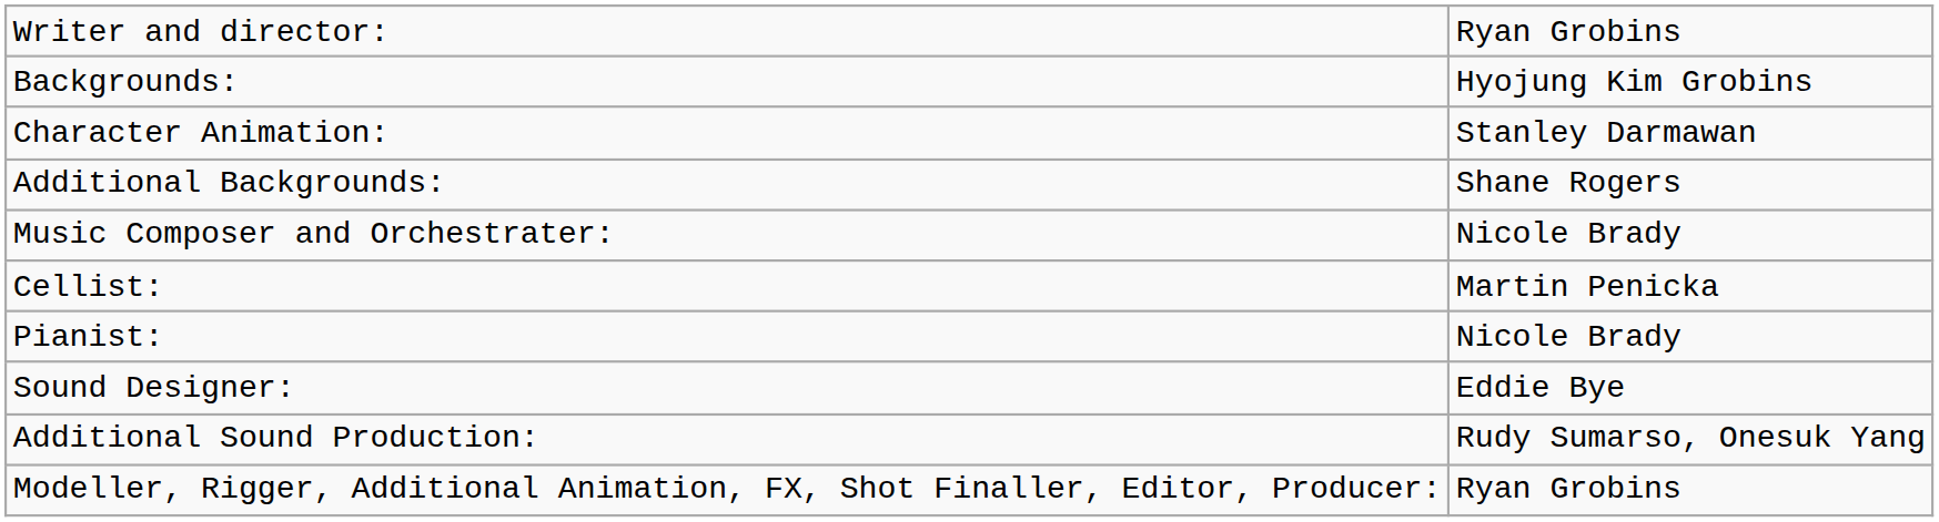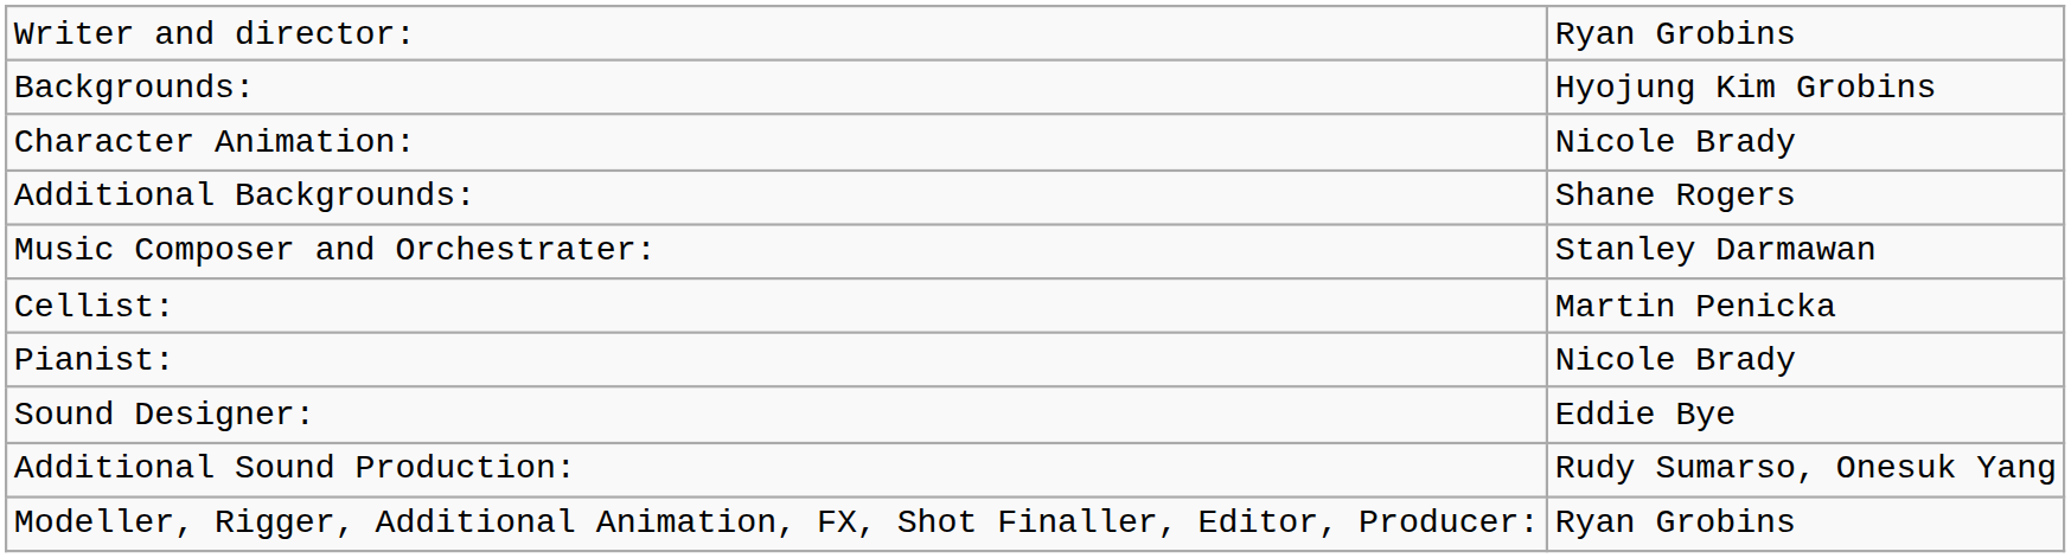 <table class="wikitable">
 <tr>
 <td>Writer and director:</td>
 <td>Ryan Grobins</td>
 </tr>
 <tr>
 <td>Backgrounds:</td>
 <td>Hyojung Kim Grobins</td>
 </tr>
 <tr>
 <td>Character Animation:</td>
-<td>Stanley Darmawan</td>
+<td>Nicole Brady</td>
 </tr>
 <tr>
 <td>Additional Backgrounds:</td>
 <td>Shane Rogers</td>
 </tr>
 <tr>
 <td>Music Composer and Orchestrater:</td>
-<td>Nicole Brady</td>
+<td>Stanley Darmawan</td>
 </tr>
 <tr>
 <td>Cellist:</td>
 <td>Martin Penicka</td>
 </tr>
 <tr>
 <td>Pianist:</td>
 <td>Nicole Brady</td>
 </tr>
 <tr>
 <td>Sound Designer:</td>
 <td>Eddie Bye</td>
 </tr>
 <tr>
 <td>Additional Sound Production:</td>
 <td>Rudy Sumarso, Onesuk Yang</td>
 </tr>
 <tr>
 <td>Modeller, Rigger, Additional Animation, FX, Shot Finaller, Editor, Producer:</td>
 <td>Ryan Grobins</td>
 </tr>
 </table>
